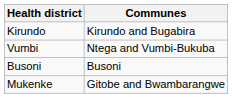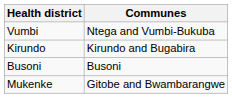 <table class=wikitable>
 <tr>
 <th>Health district</th>
 <th>Communes</th>
 </tr>
 <tr>
+<td>Vumbi</td>
+<td>Ntega and Vumbi-Bukuba</td>
+</tr>
+<tr>
 <td>Kirundo</td>
 <td>Kirundo and Bugabira</td>
-</tr>
-<tr>
-<td>Vumbi</td>
-<td>Ntega and Vumbi-Bukuba</td>
 </tr>
 <tr>
 <td>Busoni</td>
 <td>Busoni</td>
 </tr>
 <tr>
 <td>Mukenke</td>
 <td>Gitobe and Bwambarangwe</td>
 </tr>
 </table>
